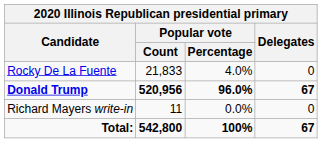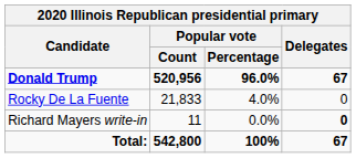 <table class="wikitable">
 <tr>
 <th colspan="4">2020 Illinois Republican presidential primary</th>
 </tr>
 <tr>
 <th rowspan="2">Candidate</th>
 <th colspan="2">Popular vote</th>
 <th rowspan="2">Delegates</th>
 </tr>
 <tr>
 <th>Count</th>
 <th>Percentage</th>
 </tr>
-<tr style="text-align:right;">
-<td style="text-align:left;"><a href='#'>Rocky De La Fuente</a></td>
-<td>21,833</td>
-<td>4.0%</td>
-<td>0</td>
-</tr>
 <tr align="right" >
 <td style="text-align:left;"><strong> <a href='#'>Donald Trump</a></strong></td>
 <td><strong>520,956</strong></td>
 <td><strong>96.0%</strong></td>
 <td><strong>67</strong></td>
 </tr>
 <tr style="text-align:right;">
+<td style="text-align:left;"><a href='#'>Rocky De La Fuente</a></td>
+<td>21,833</td>
+<td>4.0%</td>
+<td>0</td>
+</tr>
+<tr style="text-align:right;">
 <td style="text-align:left;">Richard Mayers <em>write-in</em></td>
 <td>11</td>
 <td>0.0%</td>
-<td>0</td>
+<td><strong>0</strong></td>
 </tr>
 <tr style="text-align:right;">
 <td><strong>Total:</strong></td>
 <td><strong>542,800</strong></td>
 <td><strong>100%</strong></td>
 <td><strong>67</strong></td>
 </tr>
 </table>
